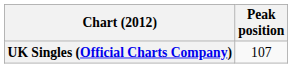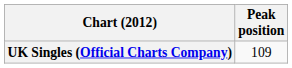 <table class="wikitable sortable plainrowheaders" style="text-align:center;">
 <tr>
 <th scope="col">Chart (2012)</th>
 <th scope="col">Peak<br>position</th>
 </tr>
 <tr>
 <th scope="row">UK Singles (<a href='#'>Official Charts Company</a>)</th>
-<td>107</td>
+<td>109</td>
 </tr>
 </table>
